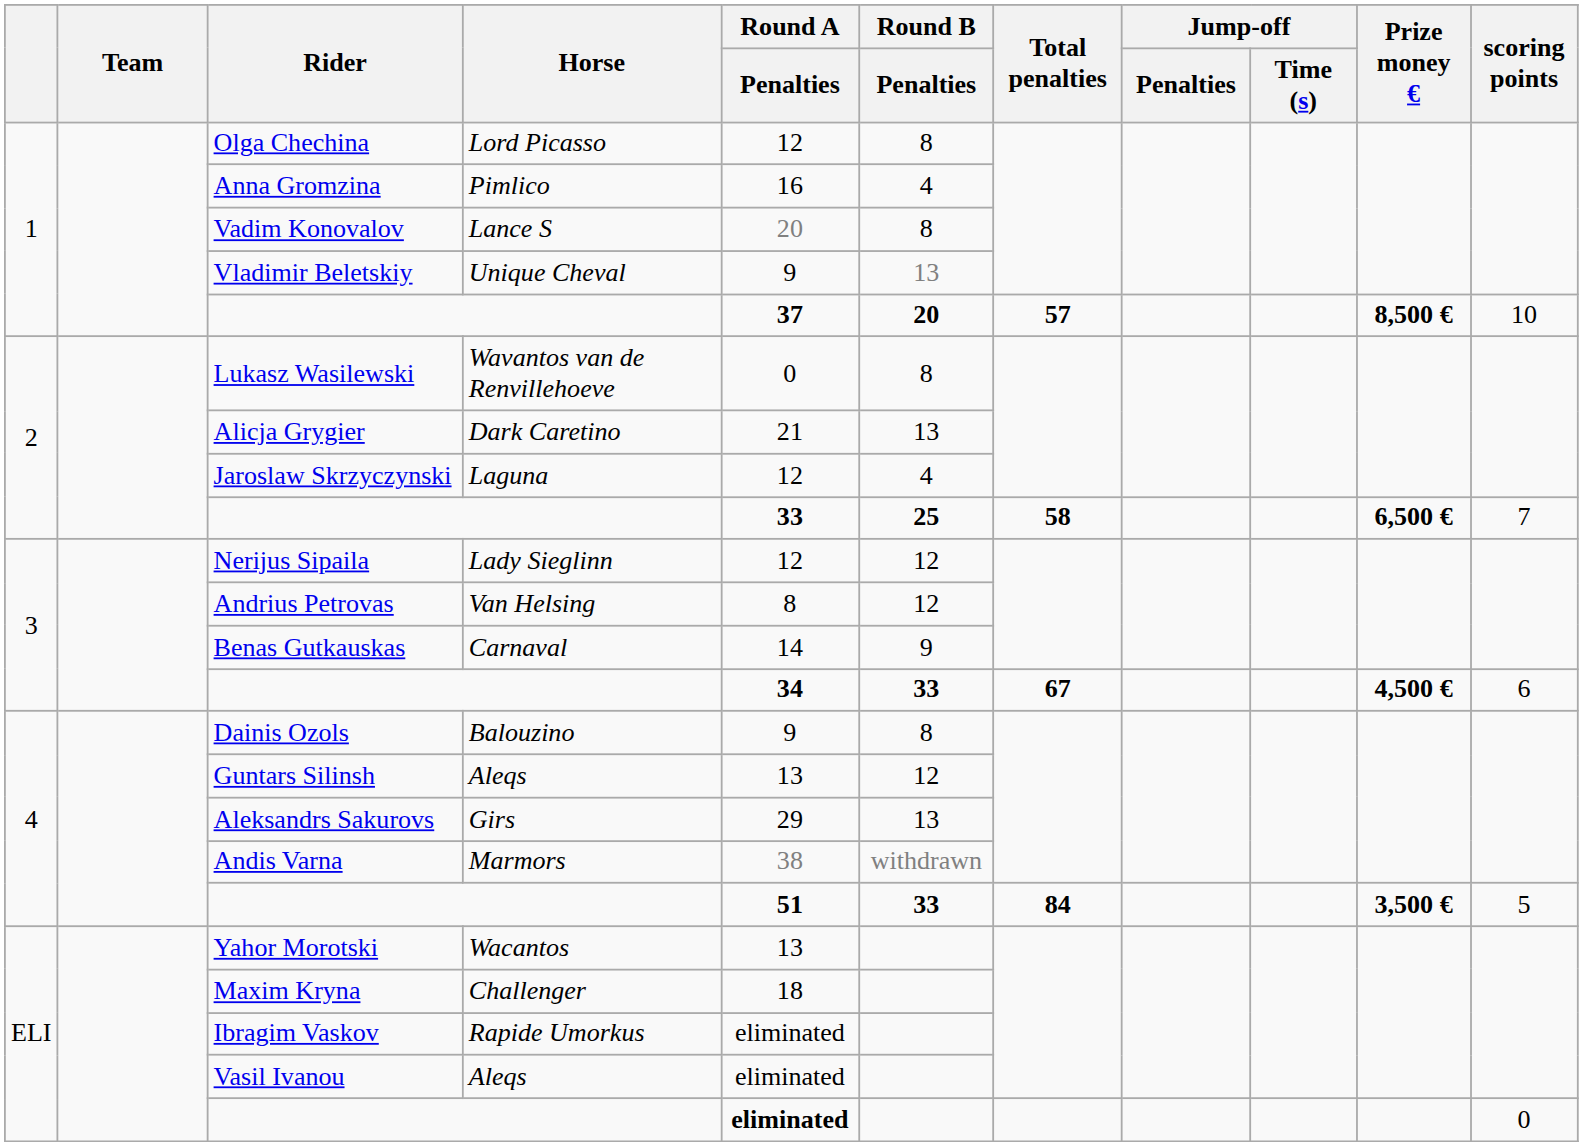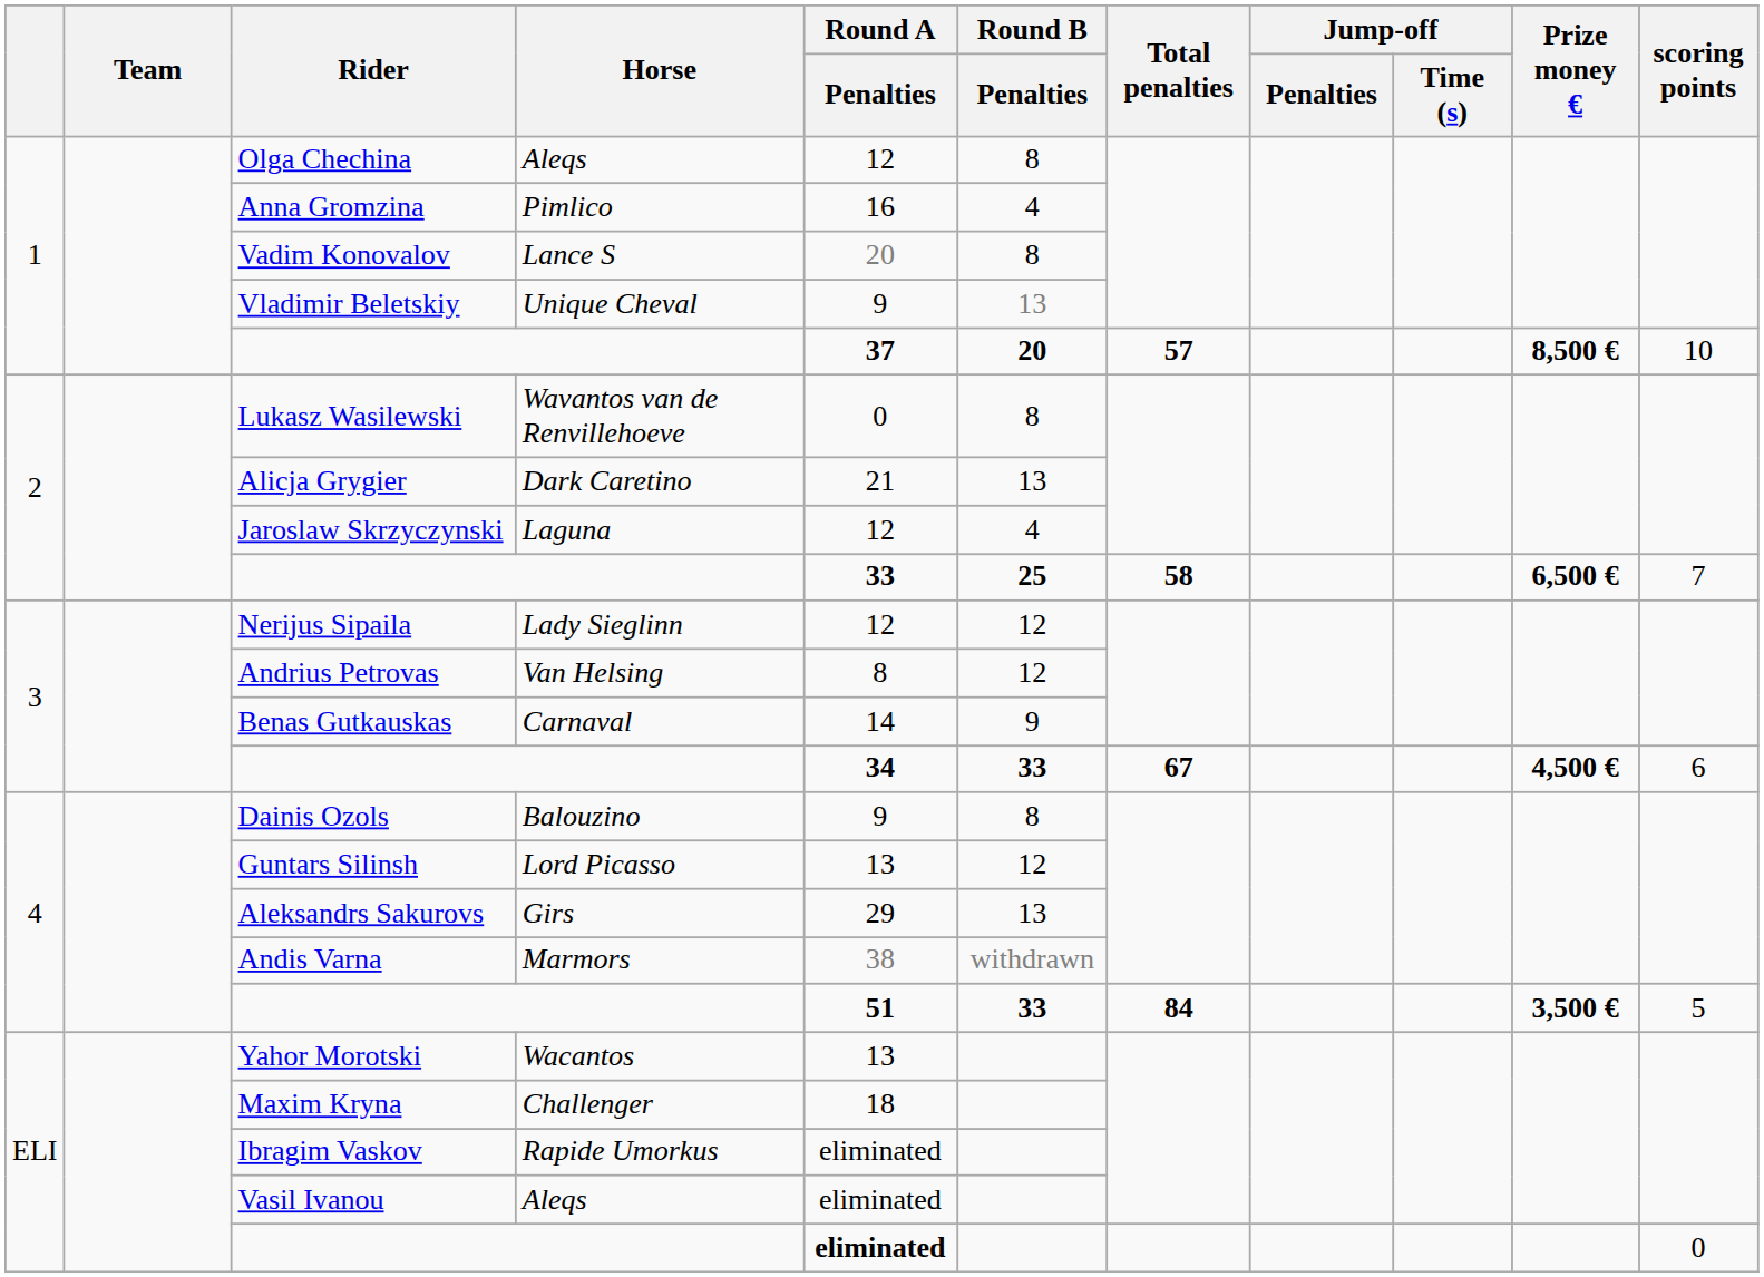 <table class="wikitable" style="font-size: 90%">
 <tr>
 <th rowspan=2 width=20></th>
 <th rowspan=2 width=125>Team</th>
 <th rowspan=2 width=200>Rider</th>
 <th rowspan=2 width=200>Horse</th>
 <th>Round A</th>
 <th>Round B</th>
 <th rowspan=2 width=75>Total penalties</th>
 <th colspan=2>Jump-off</th>
 <th rowspan=2 width=75>Prize<br>money<br><a href='#'>€</a></th>
 <th rowspan=2 width=60>scoring<br>points</th>
 </tr>
 <tr>
 <th width=75>Penalties</th>
 <th width=75>Penalties</th>
 <th width=75>Penalties</th>
 <th width=75>Time<br>(<a href='#'>s</a>)</th>
 </tr>
 <tr>
 <td rowspan=5 align=center>1</td>
 <td rowspan=5></td>
 <td><a href='#'>Olga Chechina</a></td>
-<td><em>Lord Picasso</em></td>
+<td><em>Aleqs</em></td>
 <td align=center>12</td>
 <td align=center>8</td>
 <td rowspan=4></td>
 <td rowspan=4></td>
 <td rowspan=4></td>
 <td rowspan=4></td>
 <td rowspan=4></td>
 </tr>
 <tr>
 <td><a href='#'>Anna Gromzina</a></td>
 <td><em>Pimlico</em></td>
 <td align=center>16</td>
 <td align=center>4</td>
 </tr>
 <tr>
 <td><a href='#'>Vadim Konovalov</a></td>
 <td><em>Lance S</em></td>
 <td align=center style=color:gray>20</td>
 <td align=center>8</td>
 </tr>
 <tr>
 <td><a href='#'>Vladimir Beletskiy</a></td>
 <td><em>Unique Cheval</em></td>
 <td align=center>9</td>
 <td align=center style=color:gray>13</td>
 </tr>
 <tr>
 <td colspan=2></td>
 <td align=center><strong>37</strong></td>
 <td align=center><strong>20</strong></td>
 <td align=center><strong>57</strong></td>
 <td></td>
 <td></td>
 <td align=center><strong>8,500 €</strong></td>
 <td align=center>10</td>
 </tr>
 <tr>
 <td rowspan=4 align=center>2</td>
 <td rowspan=4></td>
 <td><a href='#'>Lukasz Wasilewski</a></td>
 <td><em>Wavantos van de Renvillehoeve</em></td>
 <td align=center>0</td>
 <td align=center>8</td>
 <td rowspan=3></td>
 <td rowspan=3></td>
 <td rowspan=3></td>
 <td rowspan=3></td>
 </tr>
 <tr>
 <td><a href='#'>Alicja Grygier</a></td>
 <td><em>Dark Caretino</em></td>
 <td align=center>21</td>
 <td align=center>13</td>
 </tr>
 <tr>
 <td><a href='#'>Jaroslaw Skrzyczynski</a></td>
 <td><em>Laguna</em></td>
 <td align=center>12</td>
 <td align=center>4</td>
 </tr>
 <tr>
 <td colspan=2></td>
 <td align=center><strong>33</strong></td>
 <td align=center><strong>25</strong></td>
 <td align=center><strong>58</strong></td>
 <td></td>
 <td></td>
 <td align=center><strong>6,500 €</strong></td>
 <td align=center>7</td>
 </tr>
 <tr>
 <td rowspan=4 align=center>3</td>
 <td rowspan=4></td>
 <td><a href='#'>Nerijus Sipaila</a></td>
 <td><em>Lady Sieglinn</em></td>
 <td align=center>12</td>
 <td align=center>12</td>
 <td rowspan=3></td>
 <td rowspan=3></td>
 <td rowspan=3></td>
 <td rowspan=3></td>
 </tr>
 <tr>
 <td><a href='#'>Andrius Petrovas</a></td>
 <td><em>Van Helsing</em></td>
 <td align=center>8</td>
 <td align=center>12</td>
 </tr>
 <tr>
 <td><a href='#'>Benas Gutkauskas</a></td>
 <td><em>Carnaval</em></td>
 <td align=center>14</td>
 <td align=center>9</td>
 </tr>
 <tr>
 <td colspan=2></td>
 <td align=center><strong>34</strong></td>
 <td align=center><strong>33</strong></td>
 <td align=center><strong>67</strong></td>
 <td></td>
 <td></td>
 <td align=center><strong>4,500 €</strong></td>
 <td align=center>6</td>
 </tr>
 <tr>
 <td rowspan=5 align=center>4</td>
 <td rowspan=5></td>
 <td><a href='#'>Dainis Ozols</a></td>
 <td><em>Balouzino</em></td>
 <td align=center>9</td>
 <td align=center>8</td>
 <td rowspan=4></td>
 <td rowspan=4></td>
 <td rowspan=4></td>
 <td rowspan=4></td>
 </tr>
 <tr>
 <td><a href='#'>Guntars Silinsh</a></td>
-<td><em>Aleqs</em></td>
+<td><em>Lord Picasso</em></td>
 <td align=center>13</td>
 <td align=center>12</td>
 </tr>
 <tr>
 <td><a href='#'>Aleksandrs Sakurovs</a></td>
 <td><em>Girs</em></td>
 <td align=center>29</td>
 <td align=center>13</td>
 </tr>
 <tr>
 <td><a href='#'>Andis Varna</a></td>
 <td><em>Marmors</em></td>
 <td align=center style=color:gray>38</td>
 <td align=center style=color:gray>withdrawn</td>
 </tr>
 <tr>
 <td colspan=2></td>
 <td align=center><strong>51</strong></td>
 <td align=center><strong>33</strong></td>
 <td align=center><strong>84</strong></td>
 <td></td>
 <td></td>
 <td align=center><strong>3,500 €</strong></td>
 <td align=center>5</td>
 </tr>
 <tr>
 <td rowspan=5 align=center>ELI</td>
 <td rowspan=5></td>
 <td><a href='#'>Yahor Morotski</a></td>
 <td><em>Wacantos</em></td>
 <td align=center>13</td>
 <td align=center></td>
 <td rowspan=4></td>
 <td rowspan=4></td>
 <td rowspan=4></td>
 <td rowspan=4></td>
 </tr>
 <tr>
 <td><a href='#'>Maxim Kryna</a></td>
 <td><em>Challenger</em></td>
 <td align=center>18</td>
 <td align=center></td>
 </tr>
 <tr>
 <td><a href='#'>Ibragim Vaskov</a></td>
 <td><em>Rapide Umorkus</em></td>
 <td align=center>eliminated</td>
 <td align=center></td>
 </tr>
 <tr>
 <td><a href='#'>Vasil Ivanou</a></td>
 <td><em>Aleqs</em></td>
 <td align=center>eliminated</td>
 <td align=center></td>
 </tr>
 <tr>
 <td colspan=2></td>
 <td align=center><strong>eliminated</strong></td>
 <td align=center></td>
 <td align=center></td>
 <td></td>
 <td></td>
 <td align=center></td>
 <td align=center>0</td>
 </tr>
 <tr>
 </tr>
 </table>
